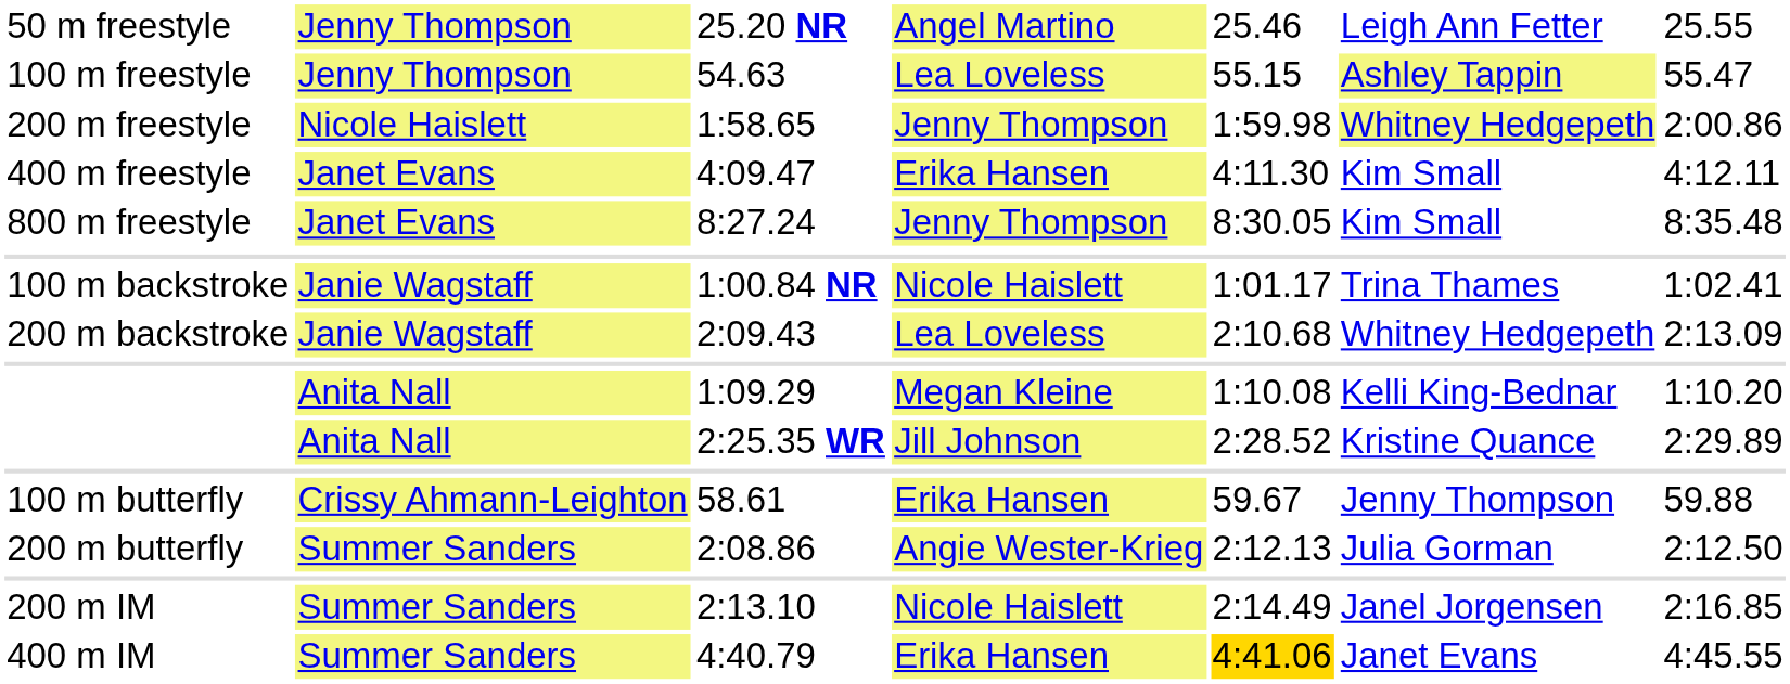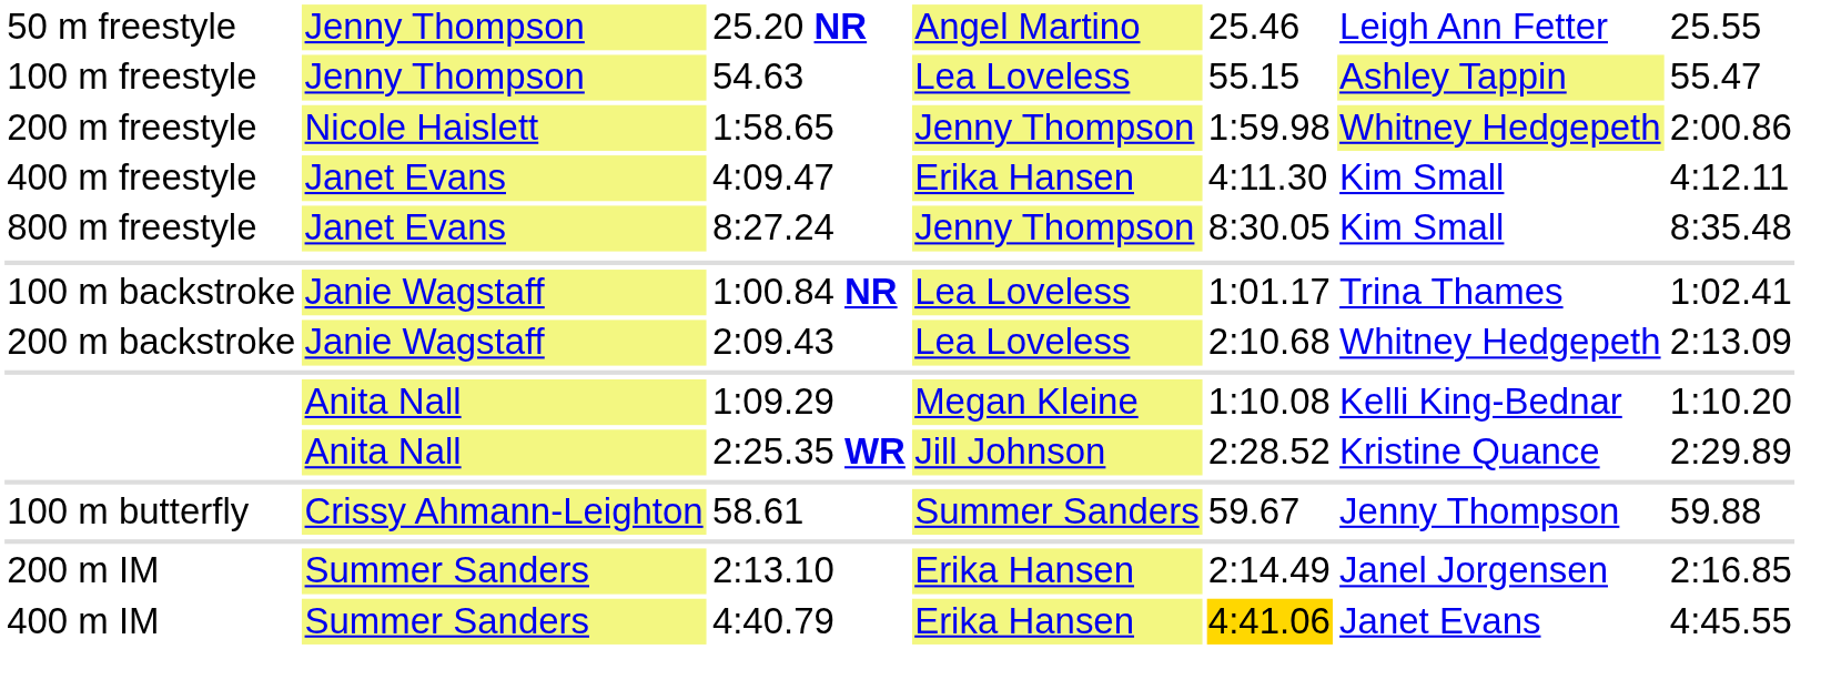 <table>
 <tr valign="top">
 <td>50 m freestyle</td>
 <td bgcolor=#F3F781><a href='#'>Jenny Thompson</a></td>
 <td>25.20 <strong><a href='#'>NR</a></strong></td>
 <td bgcolor=#F3F781><a href='#'>Angel Martino</a></td>
 <td>25.46</td>
 <td><a href='#'>Leigh Ann Fetter</a></td>
 <td>25.55</td>
 </tr>
 <tr valign="top">
 <td>100 m freestyle</td>
 <td bgcolor=#F3F781><a href='#'>Jenny Thompson</a></td>
 <td>54.63</td>
 <td bgcolor=#F3F781><a href='#'>Lea Loveless</a></td>
 <td>55.15</td>
 <td bgcolor=#F3F781><a href='#'>Ashley Tappin</a></td>
 <td>55.47</td>
 </tr>
 <tr valign="top">
 <td>200 m freestyle</td>
 <td bgcolor=#F3F781><a href='#'>Nicole Haislett</a></td>
 <td>1:58.65</td>
 <td bgcolor=#F3F781><a href='#'>Jenny Thompson</a></td>
 <td>1:59.98</td>
 <td bgcolor=#F3F781><a href='#'>Whitney Hedgepeth</a></td>
 <td>2:00.86</td>
 </tr>
 <tr valign="top">
 <td>400 m freestyle</td>
 <td bgcolor=#F3F781><a href='#'>Janet Evans</a></td>
 <td>4:09.47</td>
 <td bgcolor=#F3F781><a href='#'>Erika Hansen</a></td>
 <td>4:11.30</td>
 <td><a href='#'>Kim Small</a></td>
 <td>4:12.11</td>
 </tr>
 <tr valign="top">
 <td>800 m freestyle</td>
 <td bgcolor=#F3F781><a href='#'>Janet Evans</a></td>
 <td>8:27.24</td>
 <td bgcolor=#F3F781><a href='#'>Jenny Thompson</a></td>
 <td>8:30.05</td>
 <td><a href='#'>Kim Small</a></td>
 <td>8:35.48</td>
 </tr>
 <tr valign="top">
 </tr>
 <tr bgcolor=#DDDDDD>
 <td colspan=7></td>
 </tr>
 <tr valign="top">
 <td>100 m backstroke</td>
 <td bgcolor=#F3F781><a href='#'>Janie Wagstaff</a></td>
 <td>1:00.84 <strong><a href='#'>NR</a></strong></td>
-<td bgcolor=#F3F781><a href='#'>Nicole Haislett</a></td>
+<td bgcolor=#F3F781><a href='#'>Lea Loveless</a></td>
 <td>1:01.17</td>
 <td><a href='#'>Trina Thames</a></td>
 <td>1:02.41</td>
 </tr>
 <tr valign="top">
 <td>200 m backstroke</td>
 <td bgcolor=#F3F781><a href='#'>Janie Wagstaff</a></td>
 <td>2:09.43</td>
 <td bgcolor=#F3F781><a href='#'>Lea Loveless</a></td>
 <td>2:10.68</td>
 <td><a href='#'>Whitney Hedgepeth</a></td>
 <td>2:13.09</td>
 </tr>
 <tr bgcolor=#DDDDDD>
 <td colspan=7></td>
 </tr>
 <tr valign="top">
 <td></td>
 <td bgcolor=#F3F781><a href='#'>Anita Nall</a></td>
 <td>1:09.29</td>
 <td bgcolor=#F3F781><a href='#'>Megan Kleine</a></td>
 <td>1:10.08</td>
 <td><a href='#'>Kelli King-Bednar</a></td>
 <td>1:10.20</td>
 </tr>
 <tr valign="top">
 <td></td>
 <td bgcolor=#F3F781><a href='#'>Anita Nall</a></td>
 <td>2:25.35 <strong><a href='#'>WR</a></strong></td>
 <td bgcolor=#F3F781><a href='#'>Jill Johnson</a></td>
 <td>2:28.52</td>
 <td><a href='#'>Kristine Quance</a></td>
 <td>2:29.89</td>
 </tr>
 <tr bgcolor=#DDDDDD>
 <td colspan=7></td>
 </tr>
 <tr valign="top">
 <td>100 m butterfly</td>
 <td bgcolor=#F3F781><a href='#'>Crissy Ahmann-Leighton</a></td>
 <td>58.61</td>
-<td bgcolor=#F3F781><a href='#'>Erika Hansen</a></td>
+<td bgcolor=#F3F781><a href='#'>Summer Sanders</a></td>
 <td>59.67</td>
 <td><a href='#'>Jenny Thompson</a></td>
 <td>59.88</td>
-</tr>
-<tr valign="top">
-<td>200 m butterfly</td>
-<td bgcolor=#F3F781><a href='#'>Summer Sanders</a></td>
-<td>2:08.86</td>
-<td bgcolor=#F3F781><a href='#'>Angie Wester-Krieg</a></td>
-<td>2:12.13</td>
-<td><a href='#'>Julia Gorman</a></td>
-<td>2:12.50</td>
 </tr>
 <tr bgcolor=#DDDDDD>
 <td colspan=7></td>
 </tr>
 <tr valign="top">
 <td>200 m IM</td>
 <td bgcolor=#F3F781><a href='#'>Summer Sanders</a></td>
 <td>2:13.10</td>
-<td bgcolor=#F3F781><a href='#'>Nicole Haislett</a></td>
+<td bgcolor=#F3F781><a href='#'>Erika Hansen</a></td>
 <td>2:14.49</td>
 <td><a href='#'>Janel Jorgensen</a></td>
 <td>2:16.85</td>
 </tr>
 <tr valign="top">
 <td>400 m IM</td>
 <td bgcolor=#F3F781><a href='#'>Summer Sanders</a></td>
 <td>4:40.79</td>
 <td bgcolor=#F3F781><a href='#'>Erika Hansen</a></td>
 <td style="background: gold;">4:41.06</td>
 <td><a href='#'>Janet Evans</a></td>
 <td>4:45.55</td>
 </tr>
 </table>
